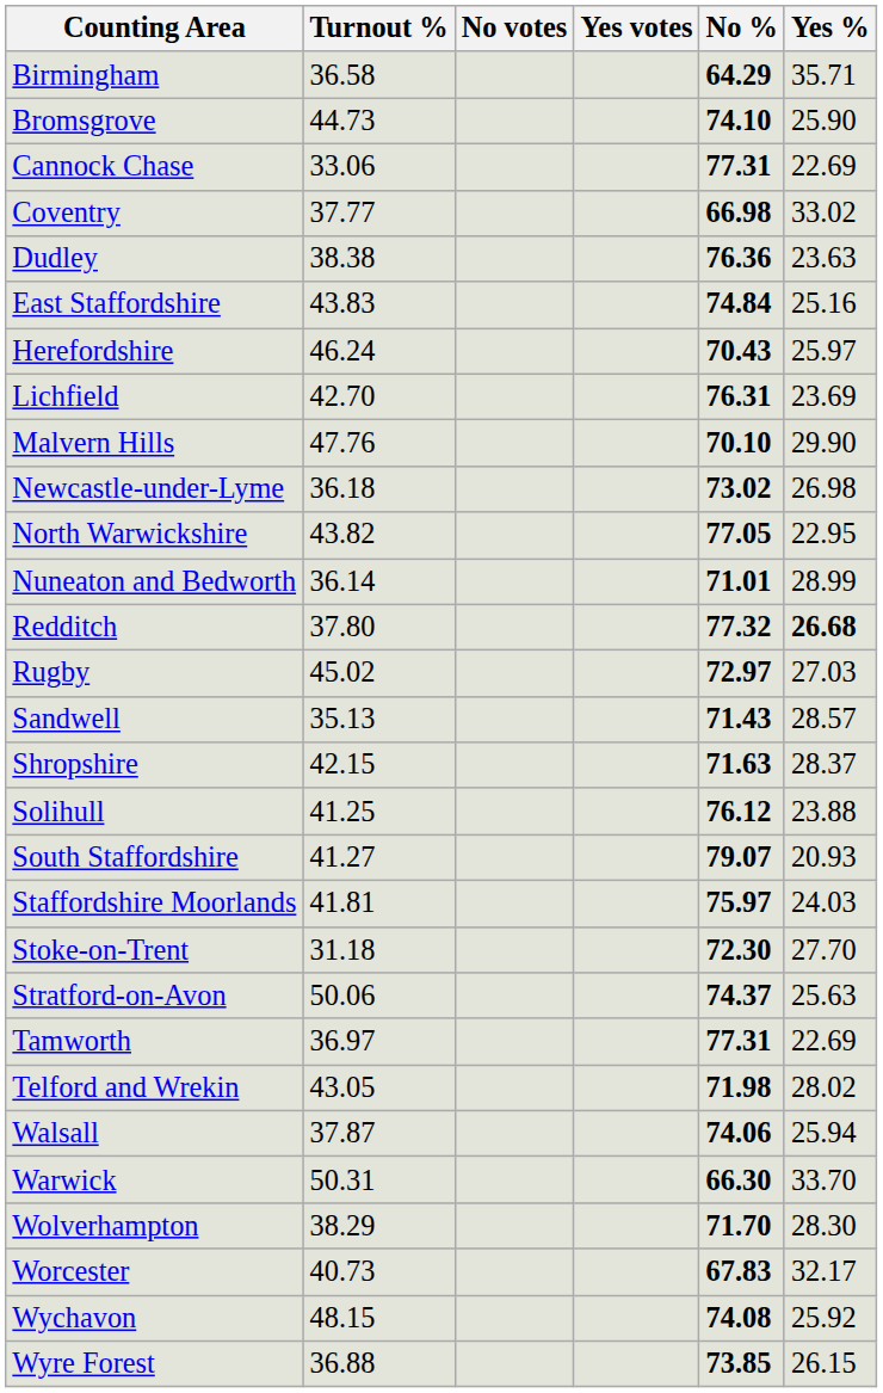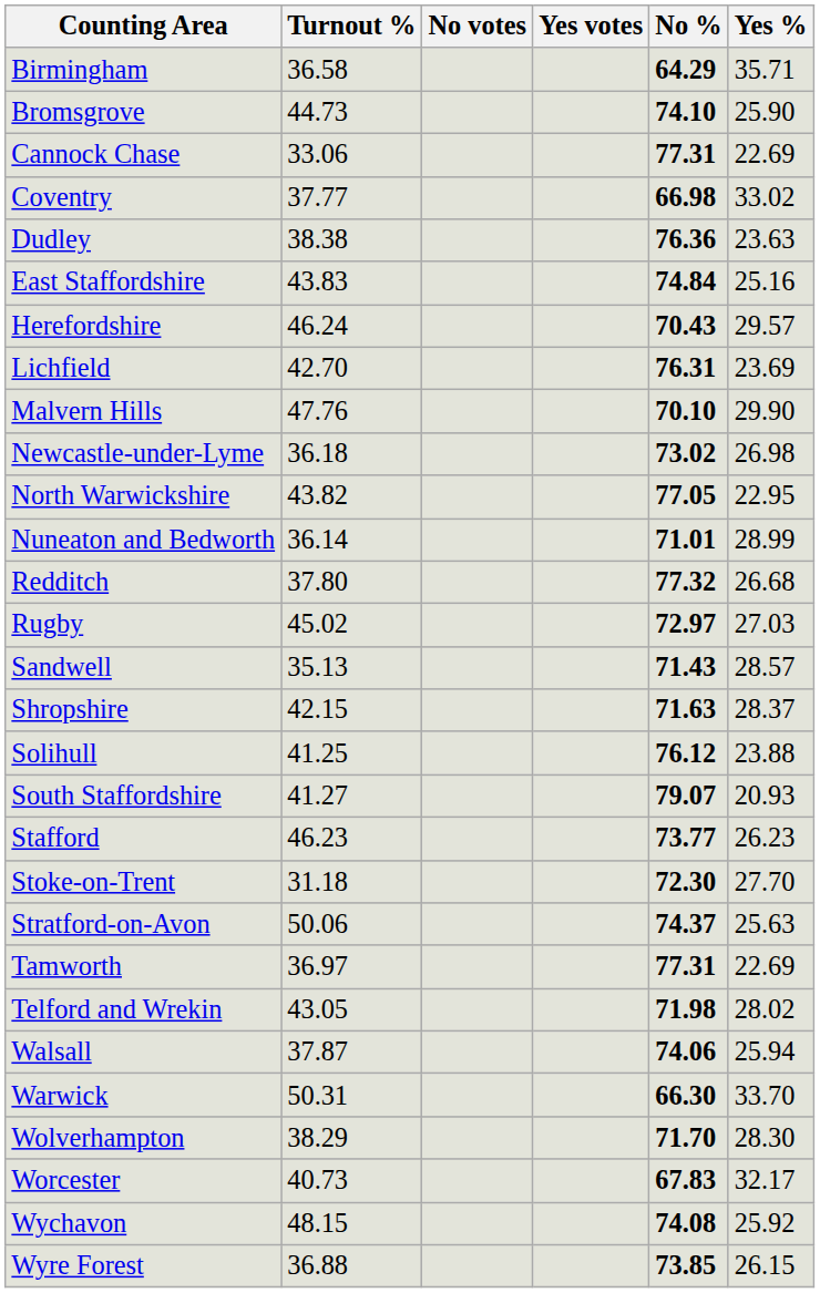 <table class="wikitable sortable">
 <tr>
 <th>Counting Area</th>
 <th>Turnout %</th>
 <th>No votes</th>
 <th>Yes votes</th>
 <th>No %</th>
 <th>Yes %</th>
 </tr>
 <tr style="background:#E3E4DA;">
 <td><a href='#'>Birmingham</a></td>
 <td>36.58</td>
 <td><strong></strong></td>
 <td></td>
 <td><strong>64.29</strong></td>
 <td>35.71</td>
 </tr>
 <tr style="background:#E3E4DA;">
 <td><a href='#'>Bromsgrove</a></td>
 <td>44.73</td>
 <td><strong></strong></td>
 <td></td>
 <td><strong>74.10</strong></td>
 <td>25.90</td>
 </tr>
 <tr style="background:#E3E4DA;">
 <td><a href='#'>Cannock Chase</a></td>
 <td>33.06</td>
 <td><strong></strong></td>
 <td></td>
 <td><strong>77.31</strong></td>
 <td>22.69</td>
 </tr>
 <tr style="background:#E3E4DA;">
 <td><a href='#'>Coventry</a></td>
 <td>37.77</td>
 <td><strong></strong></td>
 <td></td>
 <td><strong>66.98</strong></td>
 <td>33.02</td>
 </tr>
 <tr style="background:#E3E4DA;">
 <td><a href='#'>Dudley</a></td>
 <td>38.38</td>
 <td><strong></strong></td>
 <td></td>
 <td><strong>76.36</strong></td>
 <td>23.63</td>
 </tr>
 <tr style="background:#E3E4DA;">
 <td><a href='#'>East Staffordshire</a></td>
 <td>43.83</td>
 <td><strong></strong></td>
 <td></td>
 <td><strong>74.84</strong></td>
 <td>25.16</td>
 </tr>
 <tr style="background:#E3E4DA;">
 <td><a href='#'>Herefordshire</a></td>
 <td>46.24</td>
 <td><strong></strong></td>
 <td></td>
 <td><strong>70.43</strong></td>
-<td>25.97</td>
+<td>29.57</td>
 </tr>
 <tr style="background:#E3E4DA;">
 <td><a href='#'>Lichfield</a></td>
 <td>42.70</td>
 <td><strong></strong></td>
 <td></td>
 <td><strong>76.31</strong></td>
 <td>23.69</td>
 </tr>
 <tr style="background:#E3E4DA;">
 <td><a href='#'>Malvern Hills</a></td>
 <td>47.76</td>
 <td><strong></strong></td>
 <td></td>
 <td><strong>70.10</strong></td>
 <td>29.90</td>
 </tr>
 <tr style="background:#E3E4DA;">
 <td><a href='#'>Newcastle-under-Lyme</a></td>
 <td>36.18</td>
 <td><strong></strong></td>
 <td></td>
 <td><strong>73.02</strong></td>
 <td>26.98</td>
 </tr>
 <tr style="background:#E3E4DA;">
 <td><a href='#'>North Warwickshire</a></td>
 <td>43.82</td>
 <td><strong></strong></td>
 <td></td>
 <td><strong>77.05</strong></td>
 <td>22.95</td>
 </tr>
 <tr style="background:#E3E4DA;">
 <td><a href='#'>Nuneaton and Bedworth</a></td>
 <td>36.14</td>
 <td><strong></strong></td>
 <td></td>
 <td><strong>71.01</strong></td>
 <td>28.99</td>
 </tr>
 <tr style="background:#E3E4DA;">
 <td><a href='#'>Redditch</a></td>
 <td>37.80</td>
 <td><strong></strong></td>
 <td></td>
 <td><strong>77.32</strong></td>
-<td><strong>26.68</strong></td>
+<td>26.68</td>
 </tr>
 <tr style="background:#E3E4DA;">
 <td><a href='#'>Rugby</a></td>
 <td>45.02</td>
 <td><strong></strong></td>
 <td></td>
 <td><strong>72.97</strong></td>
 <td>27.03</td>
 </tr>
 <tr style="background:#E3E4DA;">
 <td><a href='#'>Sandwell</a></td>
 <td>35.13</td>
 <td><strong></strong></td>
 <td></td>
 <td><strong>71.43</strong></td>
 <td>28.57</td>
 </tr>
 <tr style="background:#E3E4DA;">
 <td><a href='#'>Shropshire</a></td>
 <td>42.15</td>
 <td><strong></strong></td>
 <td></td>
 <td><strong>71.63</strong></td>
 <td>28.37</td>
 </tr>
 <tr style="background:#E3E4DA;">
 <td><a href='#'>Solihull</a></td>
 <td>41.25</td>
 <td><strong></strong></td>
 <td></td>
 <td><strong>76.12</strong></td>
 <td>23.88</td>
 </tr>
 <tr style="background:#E3E4DA;">
 <td><a href='#'>South Staffordshire</a></td>
 <td>41.27</td>
 <td><strong></strong></td>
 <td></td>
 <td><strong>79.07</strong></td>
 <td>20.93</td>
 </tr>
 <tr style="background:#E3E4DA;">
-<td><a href='#'>Staffordshire Moorlands</a></td>
-<td>41.81</td>
+<td><a href='#'>Stafford</a></td>
+<td>46.23</td>
 <td><strong></strong></td>
 <td></td>
-<td><strong>75.97</strong></td>
-<td>24.03</td>
+<td><strong>73.77</strong></td>
+<td>26.23</td>
 </tr>
 <tr style="background:#E3E4DA;">
 <td><a href='#'>Stoke-on-Trent</a></td>
 <td>31.18</td>
 <td><strong></strong></td>
 <td></td>
 <td><strong>72.30</strong></td>
 <td>27.70</td>
 </tr>
 <tr style="background:#E3E4DA;">
 <td><a href='#'>Stratford-on-Avon</a></td>
 <td>50.06</td>
 <td><strong></strong></td>
 <td></td>
 <td><strong>74.37</strong></td>
 <td>25.63</td>
 </tr>
 <tr style="background:#E3E4DA;">
 <td><a href='#'>Tamworth</a></td>
 <td>36.97</td>
 <td><strong></strong></td>
 <td></td>
 <td><strong>77.31</strong></td>
 <td>22.69</td>
 </tr>
 <tr style="background:#E3E4DA;">
 <td><a href='#'>Telford and Wrekin</a></td>
 <td>43.05</td>
 <td><strong></strong></td>
 <td></td>
 <td><strong>71.98</strong></td>
 <td>28.02</td>
 </tr>
 <tr style="background:#E3E4DA;">
 <td><a href='#'>Walsall</a></td>
 <td>37.87</td>
 <td><strong></strong></td>
 <td></td>
 <td><strong>74.06</strong></td>
 <td>25.94</td>
 </tr>
 <tr style="background:#E3E4DA;">
 <td><a href='#'>Warwick</a></td>
 <td>50.31</td>
 <td><strong></strong></td>
 <td></td>
 <td><strong>66.30</strong></td>
 <td>33.70</td>
 </tr>
 <tr style="background:#E3E4DA;">
 <td><a href='#'>Wolverhampton</a></td>
 <td>38.29</td>
 <td><strong></strong></td>
 <td></td>
 <td><strong>71.70</strong></td>
 <td>28.30</td>
 </tr>
 <tr style="background:#E3E4DA;">
 <td><a href='#'>Worcester</a></td>
 <td>40.73</td>
 <td><strong></strong></td>
 <td></td>
 <td><strong>67.83</strong></td>
 <td>32.17</td>
 </tr>
 <tr style="background:#E3E4DA;">
 <td><a href='#'>Wychavon</a></td>
 <td>48.15</td>
 <td><strong></strong></td>
 <td></td>
 <td><strong>74.08</strong></td>
 <td>25.92</td>
 </tr>
 <tr style="background:#E3E4DA;">
 <td><a href='#'>Wyre Forest</a></td>
 <td>36.88</td>
 <td><strong></strong></td>
 <td></td>
 <td><strong>73.85</strong></td>
 <td>26.15</td>
 </tr>
 </table>
